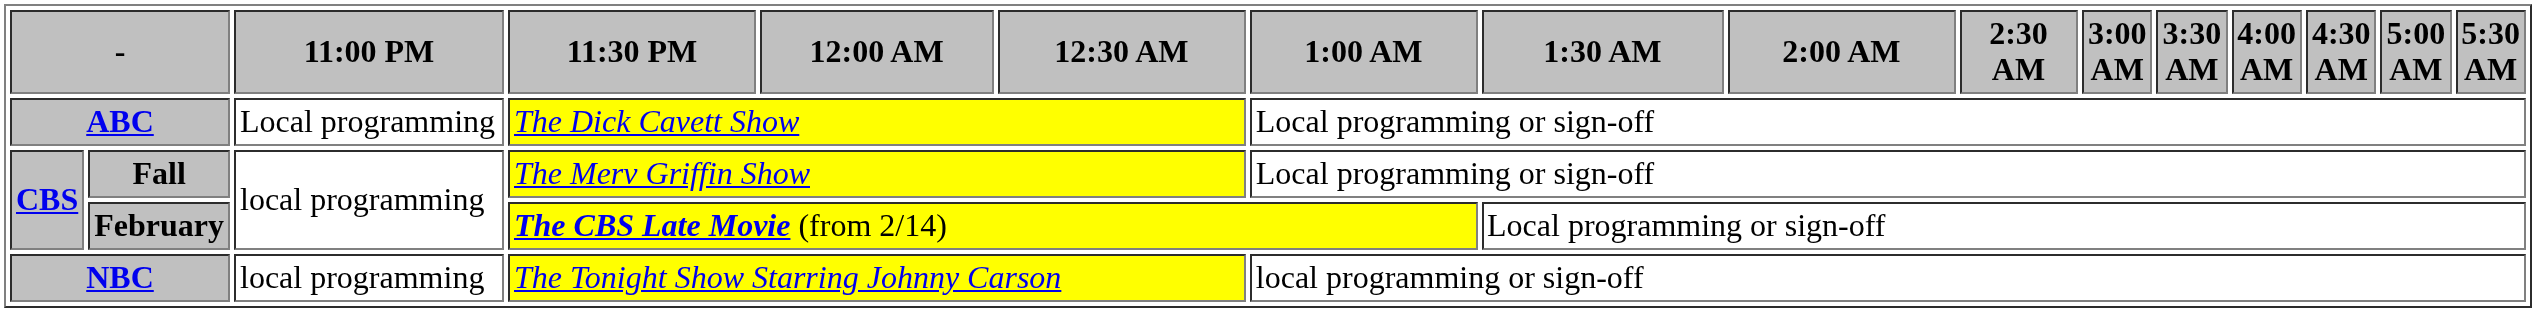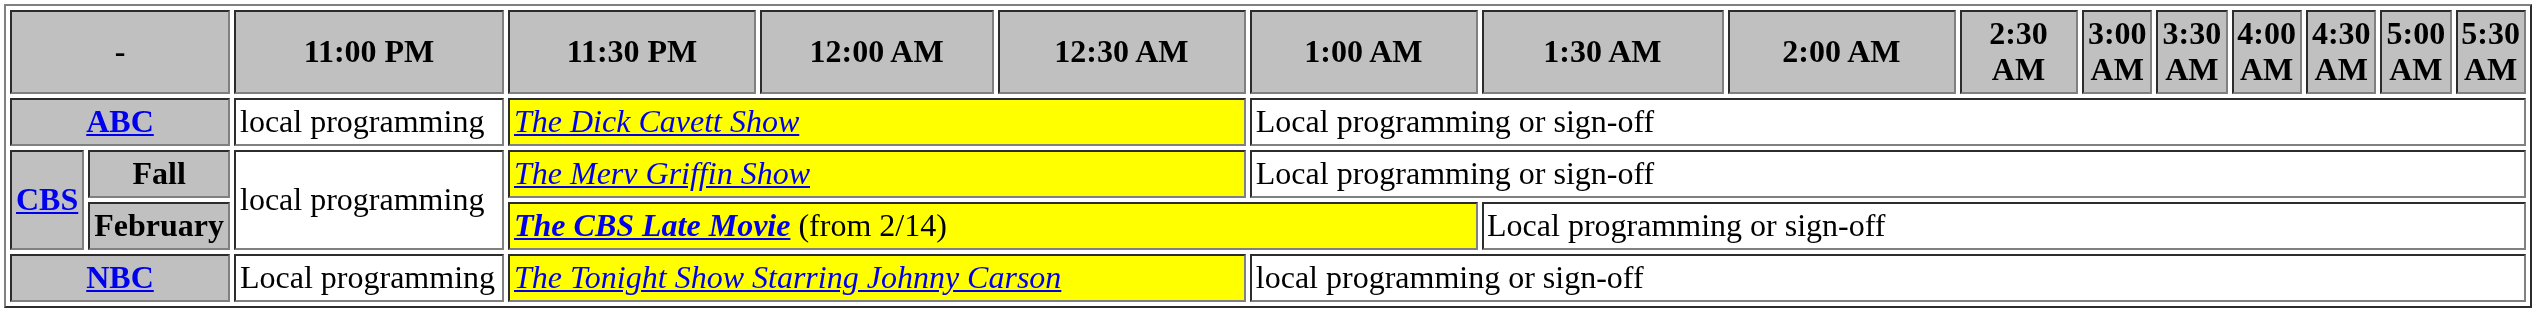 <table border="1" cellpadding="2">
 <tr>
 <th bgcolor="#C0C0C0" colspan=2>-</th>
 <th width="13%" bgcolor="#C0C0C0">11:00 PM</th>
 <th width="14%" bgcolor="#C0C0C0">11:30 PM</th>
 <th width="13%" bgcolor="#C0C0C0">12:00 AM</th>
 <th width="14%" bgcolor="#C0C0C0">12:30 AM</th>
 <th width="13%" bgcolor="#C0C0C0">1:00 AM</th>
 <th width="14%" bgcolor="#C0C0C0">1:30 AM</th>
 <th width="13%" bgcolor="#C0C0C0">2:00 AM</th>
 <th width="14%" bgcolor="#C0C0C0">2:30 AM</th>
 <th width="13%" bgcolor="#C0C0C0">3:00 AM</th>
 <th width="14%" bgcolor="#C0C0C0">3:30 AM</th>
 <th width="13%" bgcolor="#C0C0C0">4:00 AM</th>
 <th width="14%" bgcolor="#C0C0C0">4:30 AM</th>
 <th width="13%" bgcolor="#C0C0C0">5:00 AM</th>
 <th width="14%" bgcolor="#C0C0C0">5:30 AM</th>
 </tr>
 <tr>
 <th bgcolor="#C0C0C0" colspan=2><a href='#'>ABC</a></th>
-<td bgcolor="white">Local programming</td>
+<td bgcolor="white">local programming</td>
 <td bgcolor="yellow" colspan="3"><em><a href='#'>The Dick Cavett Show</a></em></td>
 <td bgcolor="white" colspan="10">Local programming or sign-off</td>
 </tr>
 <tr>
 <th bgcolor="#C0C0C0" rowspan=2><a href='#'>CBS</a></th>
 <th bgcolor=#C0C0C0>Fall</th>
 <td bgcolor="white" rowspan=2>local programming</td>
 <td bgcolor="yellow" colspan="3"><em><a href='#'>The Merv Griffin Show</a></em></td>
 <td bgcolor="white" colspan="10">Local programming or sign-off</td>
 </tr>
 <tr>
 <th bgcolor=#C0C0C0>February</th>
 <td bgcolor="yellow" colspan="4"><strong><em><a href='#'>The CBS Late Movie</a></em></strong> (from 2/14)</td>
 <td bgcolor="white" colspan="9">Local programming or sign-off</td>
 </tr>
 <tr>
 <th bgcolor="#C0C0C0" colspan=2><a href='#'>NBC</a></th>
-<td bgcolor="white">local programming</td>
+<td bgcolor="white">Local programming</td>
 <td bgcolor="yellow" colspan="3"><em><a href='#'>The Tonight Show Starring Johnny Carson</a></em></td>
 <td bgcolor="white" colspan="10">local programming or sign-off</td>
 </tr>
 </table>
